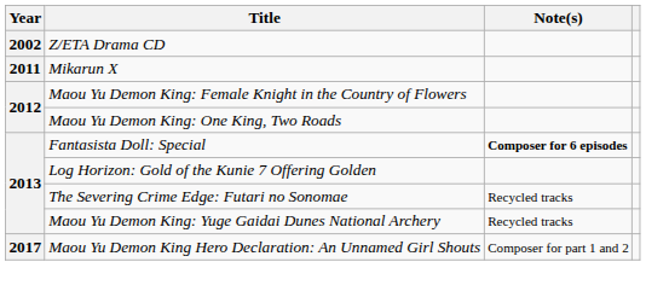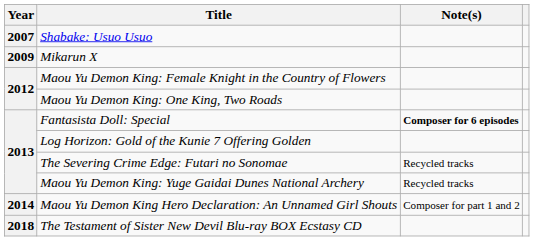 <table class="wikitable sortable">
 <tr>
 <th>Year</th>
 <th>Title</th>
 <th class="unsortable">Note(s)</th>
 <th class="unsortable"></th>
 </tr>
 <tr>
-<th>2002</th>
-<td><em>Z/ETA Drama CD</em></td>
+<th>2007</th>
+<td><em><a href='#'>Shabake: Usuo Usuo</a></em></td>
 <td></td>
 <td></td>
 </tr>
 <tr>
-<th>2011</th>
+<th>2009</th>
 <td><em>Mikarun X</em></td>
 <td></td>
 <td></td>
 </tr>
 <tr>
 <th rowspan="2">2012</th>
 <td><em>Maou Yu Demon King: Female Knight in the Country of Flowers</em></td>
 <td></td>
 <td></td>
 </tr>
 <tr>
 <td><em>Maou Yu Demon King: One King, Two Roads</em></td>
 <td></td>
 <td></td>
 </tr>
 <tr>
 <th rowspan="4">2013</th>
 <td><em>Fantasista Doll: Special</em></td>
 <td><strong><small>Composer for 6 episodes</small></strong></td>
 <td></td>
 </tr>
 <tr>
 <td><em>Log Horizon: Gold of the Kunie 7 Offering Golden</em></td>
 <td></td>
 <td></td>
 </tr>
 <tr>
 <td><em>The Severing Crime Edge: Futari no Sonomae</em></td>
 <td><small>Recycled tracks</small></td>
 <td></td>
 </tr>
 <tr>
 <td><em>Maou Yu Demon King: Yuge Gaidai Dunes National Archery</em></td>
 <td><small>Recycled tracks</small></td>
 <td></td>
 </tr>
 <tr>
-<th>2017</th>
+<th>2014</th>
 <td><em>Maou Yu Demon King Hero Declaration: An Unnamed Girl Shouts</em></td>
 <td><small>Composer for part 1 and 2</small></td>
 <td></td>
 </tr>
+<tr>
+<th>2018</th>
+<td><em>The Testament of Sister New Devil Blu-ray BOX Ecstasy CD</em></td>
+<td></td>
+<td></td>
+</tr>
 </table>
